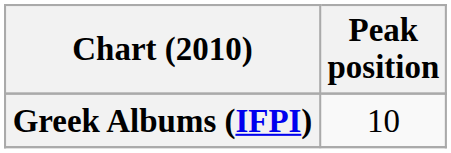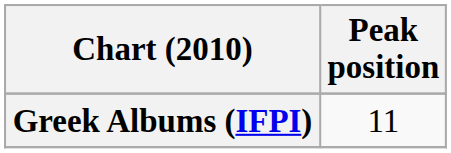 <table class="wikitable sortable plainrowheaders" style="text-align:center">
 <tr>
 <th scope="col">Chart (2010)</th>
 <th scope="col">Peak<br> position</th>
 </tr>
 <tr>
 </tr>
 <tr>
 </tr>
 <tr>
 <th scope="row">Greek Albums (<a href='#'>IFPI</a>)</th>
-<td>10</td>
+<td>11</td>
 </tr>
 <tr>
 </tr>
 <tr>
 </tr>
 <tr>
 </tr>
 <tr>
 </tr>
 </table>
